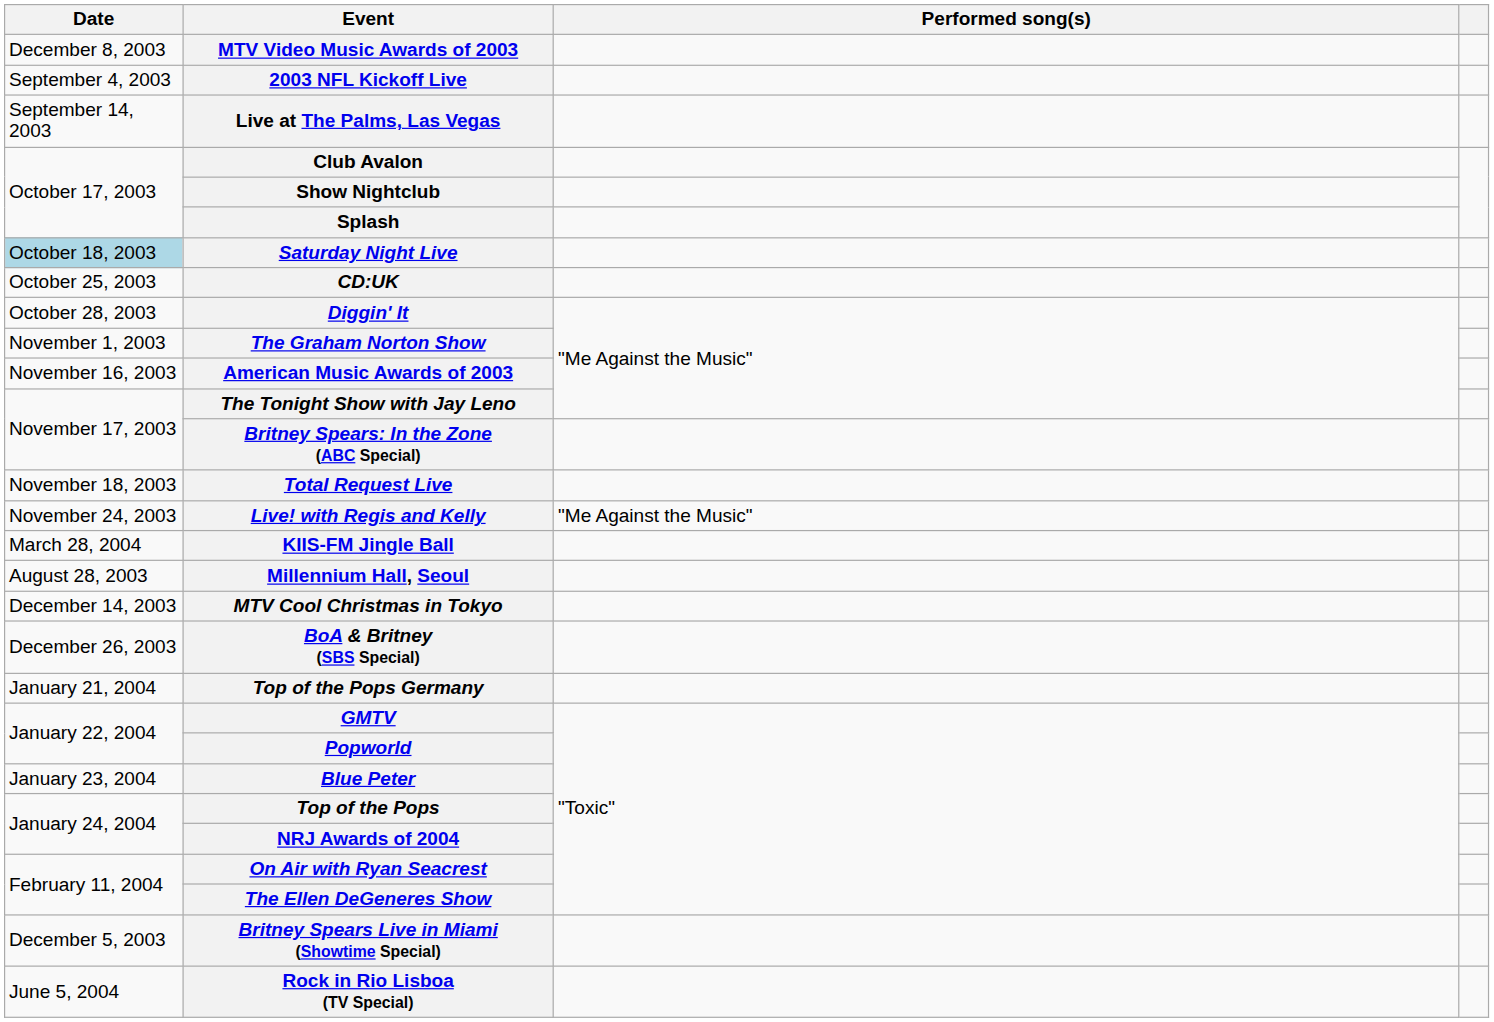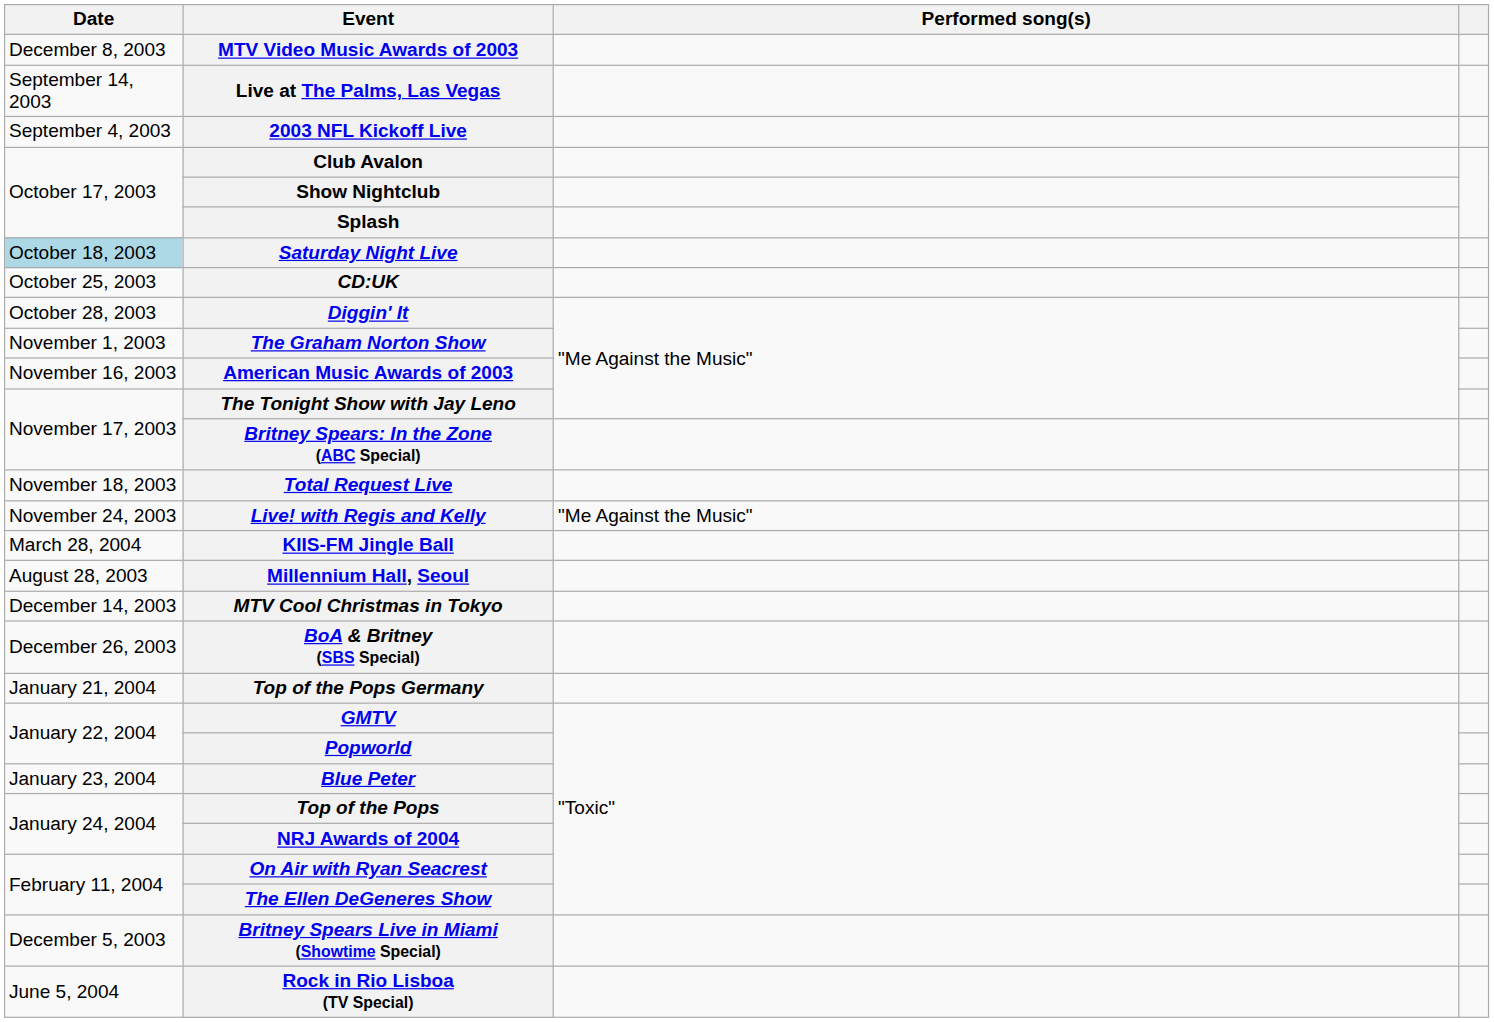 <table class="wikitable sortable plainrowheaders">
 <tr>
 <th style="width:12%;">Date</th>
 <th style="width:25%;">Event</th>
 <th>Performed song(s)</th>
 <th style="width:2%;"></th>
 </tr>
 <tr>
 <td>December 8, 2003</td>
 <th scope="row"><a href='#'>MTV Video Music Awards of 2003</a></th>
 <td></td>
 <td style="text-align:center;"></td>
 </tr>
 <tr>
-<td>September 4, 2003</td>
-<th scope="row"><a href='#'>2003 NFL Kickoff Live</a></th>
+<td>September 14, 2003</td>
+<th scope="row">Live at <a href='#'>The Palms, Las Vegas</a></th>
 <td></td>
 <td style="text-align:center;"></td>
 </tr>
 <tr>
-<td>September 14, 2003</td>
-<th scope="row">Live at <a href='#'>The Palms, Las Vegas</a></th>
+<td>September 4, 2003</td>
+<th scope="row"><a href='#'>2003 NFL Kickoff Live</a></th>
 <td></td>
 <td style="text-align:center;"></td>
 </tr>
 <tr>
 <td rowspan="3">October 17, 2003</td>
 <th scope="row">Club Avalon</th>
 <td></td>
 <td rowspan="3" style="text-align:center;"></td>
 </tr>
 <tr>
 <th scope="row">Show Nightclub</th>
 <td></td>
 </tr>
 <tr>
 <th scope="row">Splash</th>
 <td></td>
 </tr>
 <tr>
 <td style="background: lightblue;">October 18, 2003</td>
 <th scope="row"><em><a href='#'>Saturday Night Live</a></em></th>
 <td></td>
 <td style="text-align:center;"></td>
 </tr>
 <tr>
 <td>October 25, 2003</td>
 <th scope="row"><em>CD:UK</em></th>
 <td></td>
 <td style="text-align:center;"></td>
 </tr>
 <tr>
 <td>October 28, 2003</td>
 <th scope="row"><em><a href='#'>Diggin' It</a></em></th>
 <td rowspan="4">"Me Against the Music"</td>
 <td style="text-align:center;"></td>
 </tr>
 <tr>
 <td>November 1, 2003</td>
 <th scope="row"><em><a href='#'>The Graham Norton Show</a></em></th>
 <td style="text-align:center;"></td>
 </tr>
 <tr>
 <td>November 16, 2003</td>
 <th scope="row"><a href='#'>American Music Awards of 2003</a></th>
 <td style="text-align:center;"></td>
 </tr>
 <tr>
 <td rowspan="2">November 17, 2003</td>
 <th scope="row"><em>The Tonight Show with Jay Leno</em></th>
 <td style="text-align:center;"></td>
 </tr>
 <tr>
 <th scope="row"><em><a href='#'>Britney Spears: In the Zone</a></em> <br><small>(<a href='#'>ABC</a> Special)</small></th>
 <td></td>
 <td style="text-align:center;"></td>
 </tr>
 <tr>
 <td>November 18, 2003</td>
 <th scope="row"><em><a href='#'>Total Request Live</a></em></th>
 <td></td>
 <td style="text-align:center;"></td>
 </tr>
 <tr>
 <td>November 24, 2003</td>
 <th scope="row"><em><a href='#'>Live! with Regis and Kelly</a></em></th>
 <td>"Me Against the Music"</td>
 <td style="text-align:center;"></td>
 </tr>
 <tr>
 <td>March 28, 2004</td>
 <th scope="row"><a href='#'>KIIS-FM Jingle Ball</a></th>
 <td></td>
 <td style="text-align:center;"></td>
 </tr>
 <tr>
 <td>August 28, 2003</td>
 <th scope="row"><a href='#'>Millennium Hall</a>, <a href='#'>Seoul</a></th>
 <td></td>
 <td style="text-align:center;"></td>
 </tr>
 <tr>
 <td>December 14, 2003</td>
 <th scope="row"><em>MTV Cool Christmas in Tokyo</em></th>
 <td></td>
 <td style="text-align:center;"></td>
 </tr>
 <tr>
 <td>December 26, 2003</td>
 <th scope="row"><em><a href='#'>BoA</a> & Britney</em> <br><small>(<a href='#'>SBS</a> Special)</small></th>
 <td></td>
 <td style="text-align:center;"></td>
 </tr>
 <tr>
 <td>January 21, 2004</td>
 <th scope="row"><em>Top of the Pops Germany</em></th>
 <td></td>
 <td style="text-align:center;"></td>
 </tr>
 <tr>
 <td rowspan="2">January 22, 2004</td>
 <th scope="row"><em><a href='#'>GMTV</a></em></th>
 <td rowspan="7">"Toxic"</td>
 <td style="text-align:center;"></td>
 </tr>
 <tr>
 <th scope="row"><em><a href='#'>Popworld</a></em></th>
 <td style="text-align:center;"></td>
 </tr>
 <tr>
 <td>January 23, 2004</td>
 <th scope="row"><em><a href='#'>Blue Peter</a></em></th>
 <td style="text-align:center;"></td>
 </tr>
 <tr>
 <td rowspan="2">January 24, 2004</td>
 <th scope="row"><em>Top of the Pops</em></th>
 <td style="text-align:center;"></td>
 </tr>
 <tr>
 <th scope="row"><a href='#'>NRJ Awards of 2004</a></th>
 <td style="text-align:center;"></td>
 </tr>
 <tr>
 <td rowspan="2">February 11, 2004</td>
 <th scope="row"><em><a href='#'>On Air with Ryan Seacrest</a></em></th>
 <td style="text-align:center;"></td>
 </tr>
 <tr>
 <th scope="row"><em><a href='#'>The Ellen DeGeneres Show</a></em></th>
 <td style="text-align:center;"></td>
 </tr>
 <tr>
 <td>December 5, 2003</td>
 <th scope="row"><em><a href='#'>Britney Spears Live in Miami</a></em> <br><small>(<a href='#'>Showtime</a> Special)</small></th>
 <td></td>
 <td style="text-align:center;"></td>
 </tr>
 <tr>
 <td>June 5, 2004</td>
 <th scope="row"><a href='#'>Rock in Rio Lisboa</a> <br><small>(TV Special)</small></th>
 <td></td>
 <td style="text-align:center;"></td>
 </tr>
 </table>
